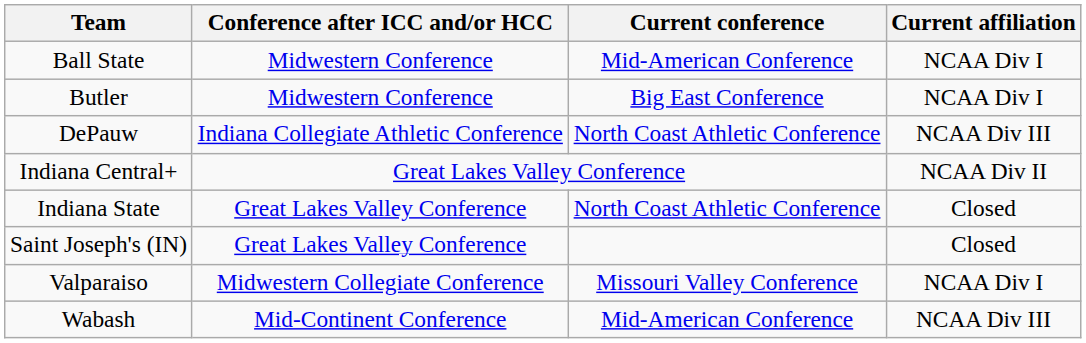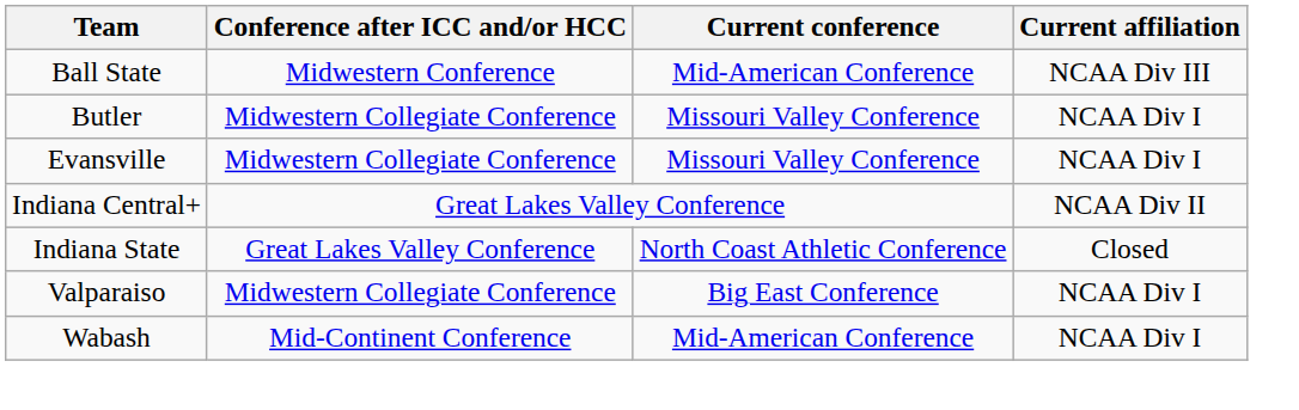 <table class="wikitable" style="text-align:center;">
 <tr>
 <th>Team</th>
 <th>Conference after ICC and/or HCC</th>
 <th>Current conference</th>
 <th>Current affiliation</th>
 </tr>
 <tr>
 <td>Ball State</td>
 <td><a href='#'>Midwestern Conference</a></td>
 <td><a href='#'>Mid-American Conference</a></td>
+<td>NCAA Div III</td>
+</tr>
+<tr>
+<td>Butler</td>
+<td><a href='#'>Midwestern Collegiate Conference</a></td>
+<td><a href='#'>Missouri Valley Conference</a></td>
 <td>NCAA Div I</td>
 </tr>
 <tr>
-<td>Butler</td>
-<td><a href='#'>Midwestern Conference</a></td>
-<td><a href='#'>Big East Conference</a></td>
+<td>Evansville</td>
+<td><a href='#'>Midwestern Collegiate Conference</a></td>
+<td><a href='#'>Missouri Valley Conference</a></td>
 <td>NCAA Div I</td>
-</tr>
-<tr>
-<td>DePauw</td>
-<td><a href='#'>Indiana Collegiate Athletic Conference</a></td>
-<td><a href='#'>North Coast Athletic Conference</a></td>
-<td>NCAA Div III</td>
 </tr>
 <tr>
 <td>Indiana Central+</td>
 <td colspan=2><a href='#'>Great Lakes Valley Conference</a></td>
 <td>NCAA Div II</td>
 </tr>
 <tr>
 <td>Indiana State</td>
 <td><a href='#'>Great Lakes Valley Conference</a></td>
 <td><a href='#'>North Coast Athletic Conference</a></td>
 <td>Closed</td>
 </tr>
 <tr>
-<td>Saint Joseph's (IN)</td>
-<td><a href='#'>Great Lakes Valley Conference</a></td>
-<td></td>
-<td>Closed</td>
-</tr>
-<tr>
 <td>Valparaiso</td>
 <td><a href='#'>Midwestern Collegiate Conference</a></td>
-<td><a href='#'>Missouri Valley Conference</a></td>
+<td><a href='#'>Big East Conference</a></td>
 <td>NCAA Div I</td>
 </tr>
 <tr>
 <td>Wabash</td>
 <td><a href='#'>Mid-Continent Conference</a></td>
 <td><a href='#'>Mid-American Conference</a></td>
-<td>NCAA Div III</td>
+<td>NCAA Div I</td>
 </tr>
 </table>
